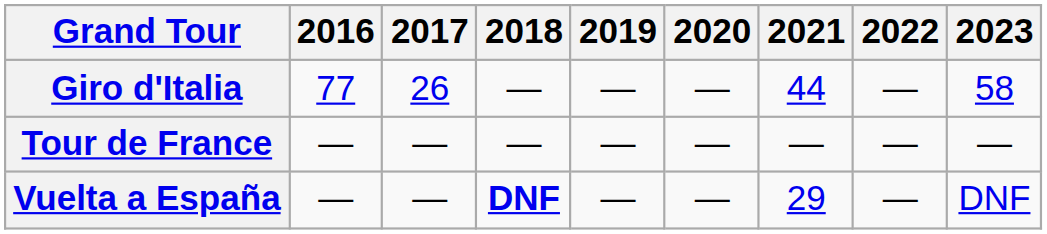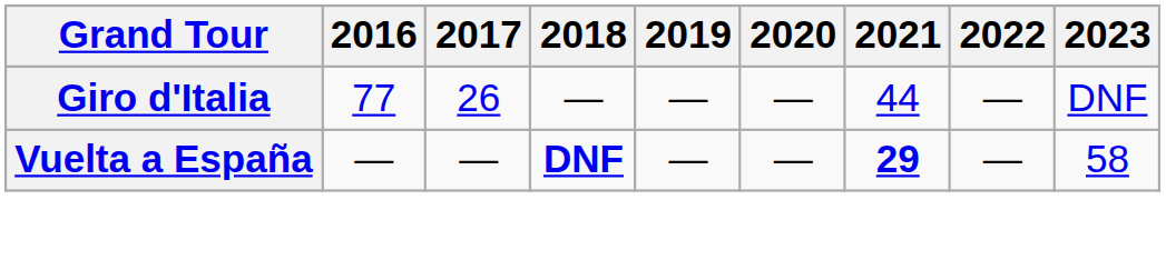 <table class="wikitable plainrowheaders">
 <tr>
 <th scope="col"><a href='#'>Grand Tour</a></th>
 <th scope="col">2016</th>
 <th scope="col">2017</th>
 <th scope="col">2018</th>
 <th scope="col">2019</th>
 <th scope="col">2020</th>
 <th scope="col">2021</th>
 <th scope="col">2022</th>
 <th scope="col">2023</th>
 </tr>
 <tr style="text-align:center;">
 <th scope="row"> <a href='#'>Giro d'Italia</a></th>
 <td><a href='#'>77</a></td>
 <td><a href='#'>26</a></td>
 <td>—</td>
 <td>—</td>
 <td>—</td>
 <td><a href='#'>44</a></td>
 <td>—</td>
-<td><a href='#'>58</a></td>
-</tr>
-<tr style="text-align:center;">
-<th scope="row"> <a href='#'>Tour de France</a></th>
-<td>—</td>
-<td>—</td>
-<td>—</td>
-<td>—</td>
-<td>—</td>
-<td>—</td>
-<td>—</td>
-<td>—</td>
+<td><a href='#'>DNF</a></td>
 </tr>
 <tr style="text-align:center;">
 <th scope="row"> <a href='#'>Vuelta a España</a></th>
 <td>—</td>
 <td>—</td>
 <td><strong><a href='#'>DNF</a></strong></td>
 <td>—</td>
 <td>—</td>
-<td><a href='#'>29</a></td>
+<td><strong><a href='#'>29</a></strong></td>
 <td>—</td>
-<td><a href='#'>DNF</a></td>
+<td><a href='#'>58</a></td>
 </tr>
 </table>
